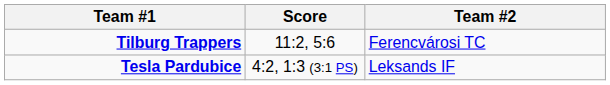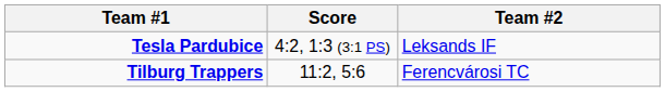 <table class="wikitable" style="text-align: center;">
 <tr>
 <th width=22%>Team #1</th>
 <th width=11%>Score</th>
 <th width=22%>Team #2</th>
 </tr>
 <tr>
+<td style="text-align: right;"><strong><a href='#'>Tesla Pardubice</a></strong> </td>
+<td>4:2, 1:3 <small>(3:1 <a href='#'>PS</a>)</small></td>
+<td style="text-align: left;"> <a href='#'>Leksands IF</a></td>
+</tr>
+<tr>
 <td style="text-align: right;"><strong><a href='#'>Tilburg Trappers</a></strong> </td>
 <td>11:2, 5:6</td>
 <td style="text-align: left;"> <a href='#'>Ferencvárosi TC</a></td>
 </tr>
-<tr>
-<td style="text-align: right;"><strong><a href='#'>Tesla Pardubice</a></strong> </td>
-<td>4:2, 1:3 <small>(3:1 <a href='#'>PS</a>)</small></td>
-<td style="text-align: left;"> <a href='#'>Leksands IF</a></td>
-</tr>
 </table>
